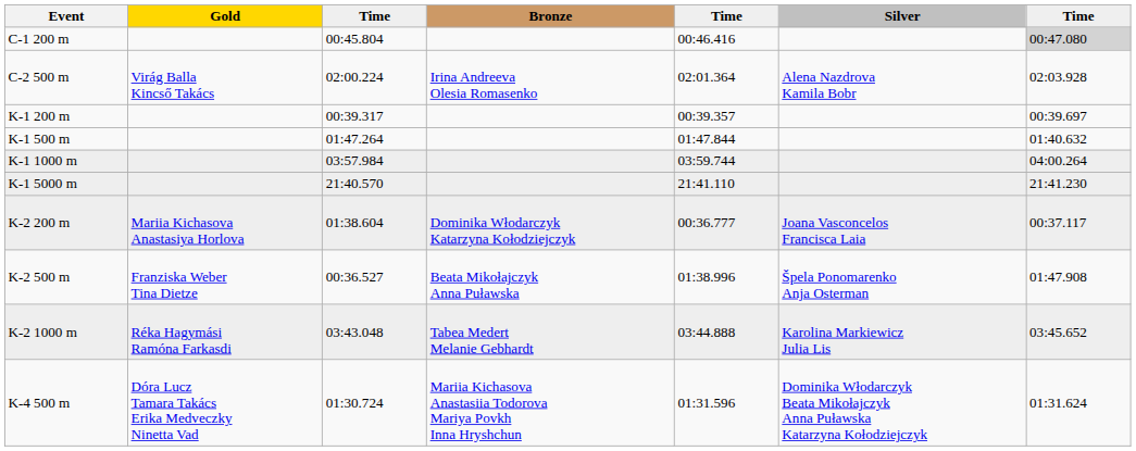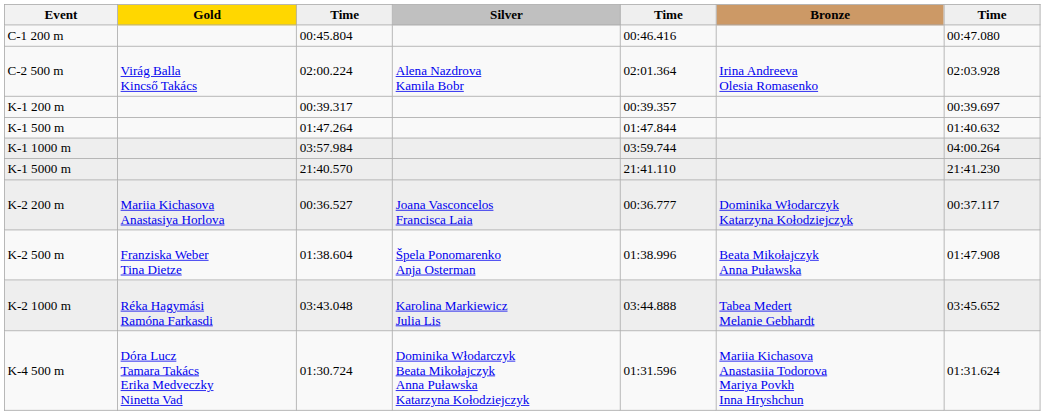 <table class="wikitable" width=100%>
 <tr>
 <th>Event</th>
 <td align=center bgcolor="gold"><strong>Gold</strong></td>
 <td align=center bgcolor="EFEFEF"><strong>Time</strong></td>
+<td align=center bgcolor="silver"><strong>Silver</strong></td>
+<td align=center bgcolor="EFEFEF"><strong>Time</strong></td>
 <td align=center bgcolor="CC9966"><strong>Bronze</strong></td>
-<td align=center bgcolor="EFEFEF"><strong>Time</strong></td>
-<td align=center bgcolor="silver"><strong>Silver</strong></td>
 <td align=center bgcolor="EFEFEF"><strong>Time</strong></td>
 </tr>
 <tr>
 <td>C-1 200 m </td>
 <td></td>
 <td>00:45.804</td>
 <td></td>
 <td>00:46.416</td>
 <td></td>
-<td style="background: lightgrey;">00:47.080</td>
+<td>00:47.080</td>
 </tr>
 <tr>
 <td>C-2 500 m </td>
 <td><br><a href='#'>Virág Balla</a><br><a href='#'>Kincső Takács</a></td>
 <td>02:00.224</td>
+<td><br><a href='#'>Alena Nazdrova</a><br><a href='#'>Kamila Bobr</a></td>
+<td>02:01.364</td>
 <td><br><a href='#'>Irina Andreeva</a><br><a href='#'>Olesia Romasenko</a></td>
-<td>02:01.364</td>
-<td><br><a href='#'>Alena Nazdrova</a><br><a href='#'>Kamila Bobr</a></td>
 <td>02:03.928</td>
 </tr>
 <tr>
 <td>K-1 200 m </td>
 <td></td>
 <td>00:39.317</td>
 <td></td>
 <td>00:39.357</td>
 <td></td>
 <td>00:39.697</td>
 </tr>
 <tr>
 <td>K-1 500 m </td>
 <td></td>
 <td>01:47.264</td>
 <td></td>
 <td>01:47.844</td>
 <td></td>
 <td>01:40.632</td>
 </tr>
 <tr style="background:#eee; width:100%;">
 <td>K-1 1000 m</td>
 <td></td>
 <td>03:57.984</td>
 <td></td>
 <td>03:59.744</td>
 <td></td>
 <td>04:00.264</td>
 </tr>
 <tr style="background:#eee; width:100%;">
 <td>K-1 5000 m</td>
 <td></td>
 <td>21:40.570</td>
 <td></td>
 <td>21:41.110</td>
 <td></td>
 <td>21:41.230</td>
 </tr>
 <tr style="background:#eee; width:100%;">
 <td>K-2 200 m</td>
 <td><br><a href='#'>Mariia Kichasova</a><br><a href='#'>Anastasiya Horlova</a></td>
-<td>01:38.604</td>
+<td>00:36.527</td>
+<td><br><a href='#'>Joana Vasconcelos</a><br><a href='#'>Francisca Laia</a></td>
+<td>00:36.777</td>
 <td><br><a href='#'>Dominika Włodarczyk</a><br><a href='#'>Katarzyna Kołodziejczyk</a></td>
-<td>00:36.777</td>
-<td><br><a href='#'>Joana Vasconcelos</a><br><a href='#'>Francisca Laia</a></td>
 <td>00:37.117</td>
 </tr>
 <tr>
 <td>K-2 500 m </td>
 <td><br><a href='#'>Franziska Weber</a><br><a href='#'>Tina Dietze</a></td>
-<td>00:36.527</td>
+<td>01:38.604</td>
+<td><br><a href='#'>Špela Ponomarenko</a><br><a href='#'>Anja Osterman</a></td>
+<td>01:38.996</td>
 <td><br><a href='#'>Beata Mikołajczyk</a><br><a href='#'>Anna Puławska</a></td>
-<td>01:38.996</td>
-<td><br><a href='#'>Špela Ponomarenko</a><br><a href='#'>Anja Osterman</a></td>
 <td>01:47.908</td>
 </tr>
 <tr style="background:#eee; width:100%;">
 <td>K-2 1000 m</td>
 <td><br><a href='#'>Réka Hagymási</a><br><a href='#'>Ramóna Farkasdi</a></td>
 <td>03:43.048</td>
+<td><br><a href='#'>Karolina Markiewicz</a><br><a href='#'>Julia Lis</a></td>
+<td>03:44.888</td>
 <td><br><a href='#'>Tabea Medert</a><br><a href='#'>Melanie Gebhardt</a></td>
-<td>03:44.888</td>
-<td><br><a href='#'>Karolina Markiewicz</a><br><a href='#'>Julia Lis</a></td>
 <td>03:45.652</td>
 </tr>
 <tr>
 <td>K-4 500 m </td>
 <td><br><a href='#'>Dóra Lucz</a><br><a href='#'>Tamara Takács</a><br><a href='#'>Erika Medveczky</a><br><a href='#'>Ninetta Vad</a></td>
 <td>01:30.724</td>
+<td><br><a href='#'>Dominika Włodarczyk</a><br><a href='#'>Beata Mikołajczyk</a><br><a href='#'>Anna Puławska</a><br><a href='#'>Katarzyna Kołodziejczyk</a></td>
+<td>01:31.596</td>
 <td><br><a href='#'>Mariia Kichasova</a><br><a href='#'>Anastasiia Todorova</a><br><a href='#'>Mariya Povkh</a><br><a href='#'>Inna Hryshchun</a></td>
-<td>01:31.596</td>
-<td><br><a href='#'>Dominika Włodarczyk</a><br><a href='#'>Beata Mikołajczyk</a><br><a href='#'>Anna Puławska</a><br><a href='#'>Katarzyna Kołodziejczyk</a></td>
 <td>01:31.624</td>
 </tr>
 </table>
